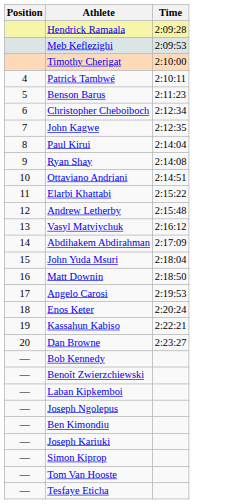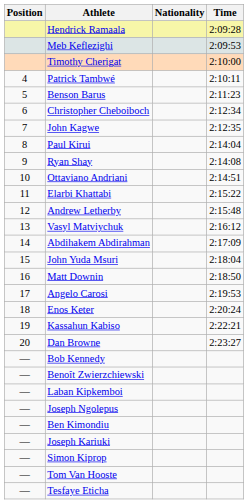 <table class="wikitable sortable">
 <tr>
 <th>Position</th>
 <th>Athlete</th>
+<th>Nationality</th>
 <th>Time</th>
 </tr>
 <tr bgcolor=#F7F6A8>
 <td align=center></td>
 <td><a href='#'>Hendrick Ramaala</a></td>
+<td></td>
 <td>2:09:28</td>
 </tr>
 <tr bgcolor=#DCE5E5>
 <td align=center></td>
 <td><a href='#'>Meb Keflezighi</a></td>
+<td></td>
 <td>2:09:53</td>
 </tr>
 <tr bgcolor=#FFDAB9>
 <td align=center></td>
 <td><a href='#'>Timothy Cherigat</a></td>
+<td></td>
 <td>2:10:00</td>
 </tr>
 <tr>
 <td align=center>4</td>
 <td><a href='#'>Patrick Tambwé</a></td>
+<td></td>
 <td>2:10:11</td>
 </tr>
 <tr>
 <td align=center>5</td>
 <td><a href='#'>Benson Barus</a></td>
+<td></td>
 <td>2:11:23</td>
 </tr>
 <tr>
 <td align=center>6</td>
 <td><a href='#'>Christopher Cheboiboch</a></td>
+<td></td>
 <td>2:12:34</td>
 </tr>
 <tr>
 <td align=center>7</td>
 <td><a href='#'>John Kagwe</a></td>
+<td></td>
 <td>2:12:35</td>
 </tr>
 <tr>
 <td align=center>8</td>
 <td><a href='#'>Paul Kirui</a></td>
+<td></td>
 <td>2:14:04</td>
 </tr>
 <tr>
 <td align=center>9</td>
 <td><a href='#'>Ryan Shay</a></td>
+<td></td>
 <td>2:14:08</td>
 </tr>
 <tr>
 <td align=center>10</td>
 <td><a href='#'>Ottaviano Andriani</a></td>
+<td></td>
 <td>2:14:51</td>
 </tr>
 <tr>
 <td align=center>11</td>
 <td><a href='#'>Elarbi Khattabi</a></td>
+<td></td>
 <td>2:15:22</td>
 </tr>
 <tr>
 <td align=center>12</td>
 <td><a href='#'>Andrew Letherby</a></td>
+<td></td>
 <td>2:15:48</td>
 </tr>
 <tr>
 <td align=center>13</td>
 <td><a href='#'>Vasyl Matviychuk</a></td>
+<td></td>
 <td>2:16:12</td>
 </tr>
 <tr>
 <td align=center>14</td>
 <td><a href='#'>Abdihakem Abdirahman</a></td>
+<td></td>
 <td>2:17:09</td>
 </tr>
 <tr>
 <td align=center>15</td>
 <td><a href='#'>John Yuda Msuri</a></td>
+<td></td>
 <td>2:18:04</td>
 </tr>
 <tr>
 <td align=center>16</td>
 <td><a href='#'>Matt Downin</a></td>
+<td></td>
 <td>2:18:50</td>
 </tr>
 <tr>
 <td align=center>17</td>
 <td><a href='#'>Angelo Carosi</a></td>
+<td></td>
 <td>2:19:53</td>
 </tr>
 <tr>
 <td align=center>18</td>
 <td><a href='#'>Enos Keter</a></td>
+<td></td>
 <td>2:20:24</td>
 </tr>
 <tr>
 <td align=center>19</td>
 <td><a href='#'>Kassahun Kabiso</a></td>
+<td></td>
 <td>2:22:21</td>
 </tr>
 <tr>
 <td align=center>20</td>
 <td><a href='#'>Dan Browne</a></td>
+<td></td>
 <td>2:23:27</td>
 </tr>
 <tr>
 <td align=center>—</td>
 <td><a href='#'>Bob Kennedy</a></td>
 <td></td>
+<td></td>
 </tr>
 <tr>
 <td align=center>—</td>
 <td><a href='#'>Benoît Zwierzchiewski</a></td>
+<td></td>
 <td></td>
 </tr>
 <tr>
 <td align=center>—</td>
 <td><a href='#'>Laban Kipkemboi</a></td>
 <td></td>
+<td></td>
 </tr>
 <tr>
 <td align=center>—</td>
 <td><a href='#'>Joseph Ngolepus</a></td>
+<td></td>
 <td></td>
 </tr>
 <tr>
 <td align=center>—</td>
 <td><a href='#'>Ben Kimondiu</a></td>
 <td></td>
+<td></td>
 </tr>
 <tr>
 <td align=center>—</td>
 <td><a href='#'>Joseph Kariuki</a></td>
+<td></td>
 <td></td>
 </tr>
 <tr>
 <td align=center>—</td>
 <td><a href='#'>Simon Kiprop</a></td>
 <td></td>
+<td></td>
 </tr>
 <tr>
 <td align=center>—</td>
 <td><a href='#'>Tom Van Hooste</a></td>
+<td></td>
 <td></td>
 </tr>
 <tr>
 <td align=center>—</td>
 <td><a href='#'>Tesfaye Eticha</a></td>
 <td></td>
+<td></td>
 </tr>
 </table>
